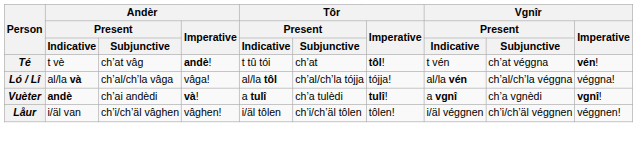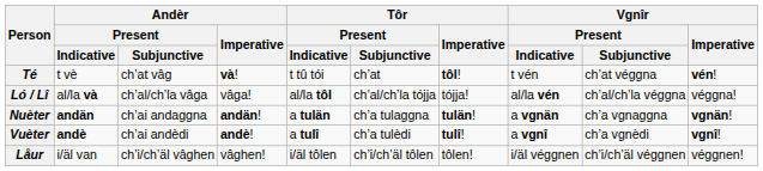 <table class="wikitable">
 <tr>
 <th rowspan="3">Person</th>
 <th colspan="3">Andèr</th>
 <th colspan="3">Tôr</th>
 <th colspan="3">Vgnîr</th>
 </tr>
 <tr>
 <th colspan="2">Present</th>
 <th rowspan="2">Imperative</th>
 <th colspan="2">Present</th>
 <th rowspan="2">Imperative</th>
 <th colspan="2">Present</th>
 <th rowspan="2">Imperative</th>
 </tr>
 <tr>
 <th>Indicative</th>
 <th>Subjunctive</th>
 <th>Indicative</th>
 <th>Subjunctive</th>
 <th>Indicative</th>
 <th>Subjunctive</th>
 </tr>
 <tr>
 <th><em>Té</em></th>
 <td>t vè</td>
 <td>ch’at vâg</td>
-<td><strong>andè</strong>!</td>
+<td><strong>và</strong>!</td>
 <td>t tû tói</td>
 <td>ch’at</td>
 <td><strong>tôl</strong>!</td>
 <td>t vén</td>
 <td>ch’at véggna</td>
 <td><strong>vén</strong>!</td>
 </tr>
 <tr>
 <th><em>Ló / Lî</em></th>
 <td>al/la <strong>và</strong></td>
 <td>ch’al/ch’la vâga</td>
 <td>vâga!</td>
 <td>al/la <strong>tôl</strong></td>
 <td>ch’al/ch’la tójja</td>
 <td>tójja!</td>
 <td>al/la <strong>vén</strong></td>
 <td>ch’al/ch’la véggna</td>
 <td>véggna!</td>
 </tr>
 <tr>
+<th><em>Nuèter</em></th>
+<td><strong>andän</strong></td>
+<td>ch’ai andaggna</td>
+<td><strong>andän</strong>!</td>
+<td>a <strong>tulän</strong></td>
+<td>ch’a tulaggna</td>
+<td><strong>tulän</strong>!</td>
+<td>a <strong>vgnän</strong></td>
+<td>ch’a vgnaggna</td>
+<td><strong>vgnän</strong>!</td>
+</tr>
+<tr>
 <th><em>Vuèter</em></th>
 <td><strong>andè</strong></td>
 <td>ch’ai andèdi</td>
-<td><strong>và</strong>!</td>
+<td><strong>andè</strong>!</td>
 <td>a <strong>tulî</strong></td>
 <td>ch’a tulèdi</td>
 <td><strong>tulî</strong>!</td>
 <td>a <strong>vgnî</strong></td>
 <td>ch’a vgnèdi</td>
 <td><strong>vgnî</strong>!</td>
 </tr>
 <tr>
 <th rowspan="2"><em>Låur</em></th>
 <td>i/äl van</td>
 <td>ch’i/ch’äl vâghen</td>
 <td>vâghen!</td>
 <td>i/äl tôlen</td>
 <td>ch’i/ch’äl tôlen</td>
 <td>tôlen!</td>
 <td>i/äl véggnen</td>
 <td>ch’i/ch’äl véggnen</td>
 <td>véggnen!</td>
 </tr>
 </table>
